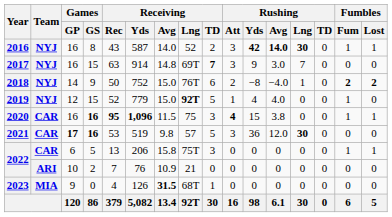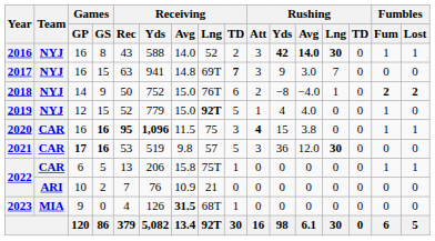 <table class="wikitable" style="text-align:center">
 <tr>
 <th rowspan="2">Year</th>
 <th rowspan="2">Team</th>
 <th colspan="2">Games</th>
 <th colspan="5">Receiving</th>
 <th colspan="5">Rushing</th>
 <th colspan="2">Fumbles</th>
 </tr>
 <tr>
 <th>GP</th>
 <th>GS</th>
 <th>Rec</th>
 <th>Yds</th>
 <th>Avg</th>
 <th>Lng</th>
 <th>TD</th>
 <th>Att</th>
 <th>Yds</th>
 <th>Avg</th>
 <th>Lng</th>
 <th>TD</th>
 <th>Fum</th>
 <th>Lost</th>
 </tr>
 <tr>
 <th><a href='#'>2016</a></th>
 <th><a href='#'>NYJ</a></th>
 <td>16</td>
 <td>8</td>
 <td>43</td>
-<td>587</td>
+<td>588</td>
 <td>14.0</td>
 <td>52</td>
 <td>2</td>
 <td>3</td>
 <td><strong>42</strong></td>
 <td><strong>14.0</strong></td>
 <td><strong>30</strong></td>
 <td>0</td>
 <td>1</td>
 <td>1</td>
 </tr>
 <tr>
 <th><a href='#'>2017</a></th>
 <th><a href='#'>NYJ</a></th>
 <td>16</td>
 <td>15</td>
 <td>63</td>
-<td>914</td>
+<td>941</td>
 <td>14.8</td>
 <td>69T</td>
 <td><strong>7</strong></td>
 <td>3</td>
 <td>9</td>
 <td>3.0</td>
 <td>7</td>
 <td>0</td>
 <td>0</td>
 <td>0</td>
 </tr>
 <tr>
 <th><a href='#'>2018</a></th>
 <th><a href='#'>NYJ</a></th>
 <td>14</td>
 <td>9</td>
 <td>50</td>
 <td>752</td>
 <td>15.0</td>
 <td>76T</td>
 <td>6</td>
 <td>2</td>
 <td>−8</td>
 <td>−4.0</td>
 <td>1</td>
 <td>0</td>
 <td><strong>2</strong></td>
 <td><strong>2</strong></td>
 </tr>
 <tr>
 <th><a href='#'>2019</a></th>
 <th><a href='#'>NYJ</a></th>
 <td>12</td>
 <td>15</td>
 <td>52</td>
 <td>779</td>
 <td>15.0</td>
 <td><strong>92T</strong></td>
 <td>5</td>
 <td>1</td>
 <td>4</td>
 <td>4.0</td>
 <td>0</td>
 <td>0</td>
 <td>1</td>
 <td>0</td>
 </tr>
 <tr>
 <th><a href='#'>2020</a></th>
 <th><a href='#'>CAR</a></th>
 <td>16</td>
 <td><strong>16</strong></td>
 <td><strong>95</strong></td>
 <td><strong>1,096</strong></td>
 <td>11.5</td>
 <td>75</td>
 <td>3</td>
 <td><strong>4</strong></td>
 <td>15</td>
 <td>3.8</td>
 <td>0</td>
 <td>0</td>
 <td>1</td>
 <td>1</td>
 </tr>
 <tr>
 <th><a href='#'>2021</a></th>
 <th><a href='#'>CAR</a></th>
 <td><strong>17</strong></td>
 <td><strong>16</strong></td>
 <td>53</td>
 <td>519</td>
 <td>9.8</td>
 <td>57</td>
 <td>5</td>
 <td>3</td>
 <td>36</td>
 <td>12.0</td>
 <td><strong>30</strong></td>
 <td>0</td>
 <td>0</td>
 <td>0</td>
 </tr>
 <tr>
 <th rowspan="2"><a href='#'>2022</a></th>
 <th><a href='#'>CAR</a></th>
 <td>6</td>
 <td>5</td>
 <td>13</td>
 <td>206</td>
 <td>15.8</td>
 <td>75T</td>
-<td>3</td>
+<td>1</td>
 <td>0</td>
 <td>0</td>
 <td>0</td>
 <td>0</td>
 <td>0</td>
 <td>1</td>
 <td>1</td>
 </tr>
 <tr>
 <th><a href='#'>ARI</a></th>
 <td>10</td>
 <td>2</td>
 <td>7</td>
 <td>76</td>
 <td>10.9</td>
 <td>21</td>
 <td>0</td>
 <td>0</td>
 <td>0</td>
 <td>0</td>
 <td>0</td>
 <td>0</td>
 <td>0</td>
 <td>0</td>
 </tr>
 <tr>
 <th><a href='#'>2023</a></th>
 <th><a href='#'>MIA</a></th>
 <td>9</td>
 <td>0</td>
 <td>4</td>
 <td>126</td>
 <td><strong>31.5</strong></td>
 <td>68T</td>
 <td>1</td>
 <td>0</td>
 <td>0</td>
 <td>0</td>
 <td>0</td>
 <td>0</td>
 <td>0</td>
 <td>0</td>
 </tr>
 <tr>
 <th colspan="2"></th>
 <th>120</th>
 <th>86</th>
 <th>379</th>
 <th>5,082</th>
 <th>13.4</th>
 <th>92T</th>
 <th>30</th>
 <th>16</th>
 <th>98</th>
 <th>6.1</th>
 <th>30</th>
 <th>0</th>
 <th>6</th>
 <th>5</th>
 </tr>
 </table>
